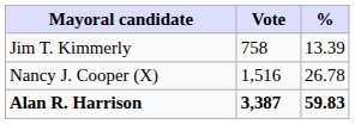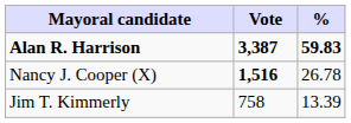 <table class="wikitable">
 <tr>
 <th style="background:#ddf;" width="200px">Mayoral candidate</th>
 <th style="background:#ddf;" width="50px">Vote</th>
 <th style="background:#ddf;" width="30px">%</th>
 </tr>
 <tr>
+<td><strong>Alan R. Harrison</strong></td>
+<td><strong>3,387</strong></td>
+<td><strong>59.83</strong></td>
+</tr>
+<tr>
+<td>Nancy J. Cooper (X)</td>
+<td><strong>1,516</strong></td>
+<td>26.78</td>
+</tr>
+<tr>
 <td>Jim T. Kimmerly</td>
 <td>758</td>
 <td>13.39</td>
 </tr>
-<tr>
-<td>Nancy J. Cooper (X)</td>
-<td>1,516</td>
-<td>26.78</td>
-</tr>
-<tr>
-<td><strong>Alan R. Harrison</strong></td>
-<td><strong>3,387</strong></td>
-<td><strong>59.83</strong></td>
-</tr>
 </table>
